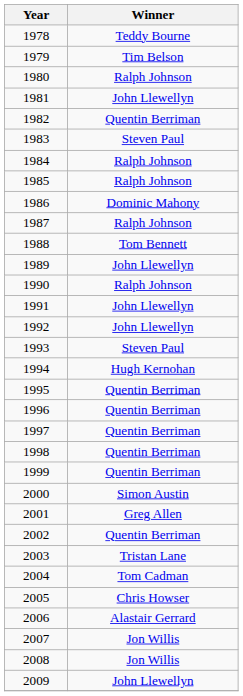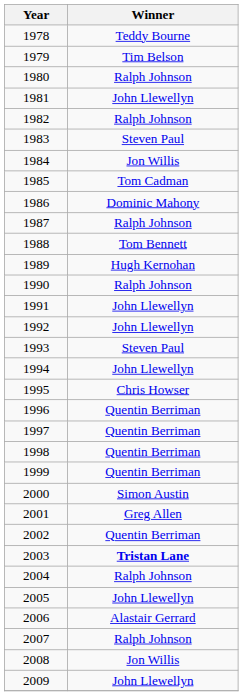 <table class="wikitable" style="text-align:center">
 <tr>
 <th width=70>Year</th>
 <th width=200>Winner</th>
 </tr>
 <tr>
 <td>1978</td>
 <td><a href='#'>Teddy Bourne</a></td>
 </tr>
 <tr>
 <td>1979</td>
 <td><a href='#'>Tim Belson</a></td>
 </tr>
 <tr>
 <td>1980</td>
 <td><a href='#'>Ralph Johnson</a></td>
 </tr>
 <tr>
 <td>1981</td>
 <td><a href='#'>John Llewellyn</a></td>
 </tr>
 <tr>
 <td>1982</td>
-<td><a href='#'>Quentin Berriman</a></td>
+<td><a href='#'>Ralph Johnson</a></td>
 </tr>
 <tr>
 <td>1983</td>
 <td><a href='#'>Steven Paul</a></td>
 </tr>
 <tr>
 <td>1984</td>
-<td><a href='#'>Ralph Johnson</a></td>
+<td><a href='#'>Jon Willis</a></td>
 </tr>
 <tr>
 <td>1985</td>
-<td><a href='#'>Ralph Johnson</a></td>
+<td><a href='#'>Tom Cadman</a></td>
 </tr>
 <tr>
 <td>1986</td>
 <td><a href='#'>Dominic Mahony</a></td>
 </tr>
 <tr>
 <td>1987</td>
 <td><a href='#'>Ralph Johnson</a></td>
 </tr>
 <tr>
 <td>1988</td>
 <td><a href='#'>Tom Bennett</a></td>
 </tr>
 <tr>
 <td>1989</td>
-<td><a href='#'>John Llewellyn</a></td>
+<td><a href='#'>Hugh Kernohan</a></td>
 </tr>
 <tr>
 <td>1990</td>
 <td><a href='#'>Ralph Johnson</a></td>
 </tr>
 <tr>
 <td>1991</td>
 <td><a href='#'>John Llewellyn</a></td>
 </tr>
 <tr>
 <td>1992</td>
 <td><a href='#'>John Llewellyn</a></td>
 </tr>
 <tr>
 <td>1993</td>
 <td><a href='#'>Steven Paul</a></td>
 </tr>
 <tr>
 <td>1994</td>
-<td><a href='#'>Hugh Kernohan</a></td>
+<td><a href='#'>John Llewellyn</a></td>
 </tr>
 <tr>
 <td>1995</td>
-<td><a href='#'>Quentin Berriman</a></td>
+<td><a href='#'>Chris Howser</a></td>
 </tr>
 <tr>
 <td>1996</td>
 <td><a href='#'>Quentin Berriman</a></td>
 </tr>
 <tr>
 <td>1997</td>
 <td><a href='#'>Quentin Berriman</a></td>
 </tr>
 <tr>
 <td>1998</td>
 <td><a href='#'>Quentin Berriman</a></td>
 </tr>
 <tr>
 <td>1999</td>
 <td><a href='#'>Quentin Berriman</a></td>
 </tr>
 <tr>
 <td>2000</td>
 <td><a href='#'>Simon Austin</a></td>
 </tr>
 <tr>
 <td>2001</td>
 <td><a href='#'>Greg Allen</a></td>
 </tr>
 <tr>
 <td>2002</td>
 <td><a href='#'>Quentin Berriman</a></td>
 </tr>
 <tr>
 <td>2003</td>
-<td><a href='#'>Tristan Lane</a></td>
+<td><strong><a href='#'>Tristan Lane</a></strong></td>
 </tr>
 <tr>
 <td>2004</td>
-<td><a href='#'>Tom Cadman</a></td>
+<td><a href='#'>Ralph Johnson</a></td>
 </tr>
 <tr>
 <td>2005</td>
-<td><a href='#'>Chris Howser</a></td>
+<td><a href='#'>John Llewellyn</a></td>
 </tr>
 <tr>
 <td>2006</td>
 <td><a href='#'>Alastair Gerrard</a></td>
 </tr>
 <tr>
 <td>2007</td>
-<td><a href='#'>Jon Willis</a></td>
+<td><a href='#'>Ralph Johnson</a></td>
 </tr>
 <tr>
 <td>2008</td>
 <td><a href='#'>Jon Willis</a></td>
 </tr>
 <tr>
 <td>2009</td>
 <td><a href='#'>John Llewellyn</a></td>
 </tr>
 <tr>
 </tr>
 </table>
